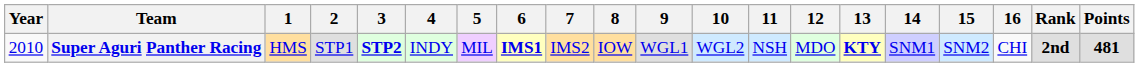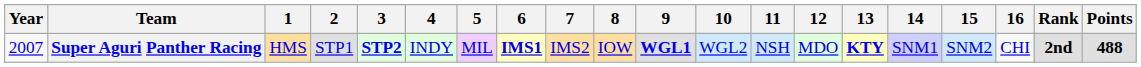 <table class="wikitable" style="text-align:center; font-size:90%">
 <tr>
 <th>Year</th>
 <th>Team</th>
 <th>1</th>
 <th>2</th>
 <th>3</th>
 <th>4</th>
 <th>5</th>
 <th>6</th>
 <th>7</th>
 <th>8</th>
 <th>9</th>
 <th>10</th>
 <th>11</th>
 <th>12</th>
 <th>13</th>
 <th>14</th>
 <th>15</th>
 <th>16</th>
 <th>Rank</th>
 <th>Points</th>
 </tr>
 <tr>
-<td><a href='#'>2010</a></td>
+<td><a href='#'>2007</a></td>
 <th><a href='#'>Super Aguri</a> <a href='#'>Panther Racing</a></th>
 <td style="background:#FFDF9F;"><a href='#'>HMS</a><br></td>
 <td style="background:#DFDFDF;"><a href='#'>STP1</a><br></td>
 <td style="background:#DFFFDF;"><strong><a href='#'>STP2</a><br></strong></td>
 <td style="background:#DFFFDF;"><a href='#'>INDY</a><br></td>
 <td style="background:#EFCFFF;"><a href='#'>MIL</a><br></td>
 <td style="background:#FFFFBF;"><strong><a href='#'>IMS1</a></strong><br></td>
 <td style="background:#FFDF9F;"><a href='#'>IMS2</a><br></td>
 <td style="background:#FFDF9F;"><a href='#'>IOW</a><br></td>
-<td style="background:#DFDFDF;"><a href='#'>WGL1</a><br></td>
+<td style="background:#DFDFDF;"><strong><a href='#'>WGL1</a><br></strong></td>
 <td style="background:#CFEAFF;"><a href='#'>WGL2</a><br></td>
 <td style="background:#CFEAFF;"><a href='#'>NSH</a><br></td>
 <td style="background:#DFFFDF;"><a href='#'>MDO</a><br></td>
 <td style="background:#FFFFBF;"><strong><a href='#'>KTY</a></strong><br></td>
 <td style="background:#CFCFFF;"><a href='#'>SNM1</a><br></td>
 <td style="background:#CFEAFF;"><a href='#'>SNM2</a><br></td>
 <td><a href='#'>CHI</a></td>
 <td style="background:#DFDFDF;"><strong>2nd</strong></td>
-<td style="background:#DFDFDF;"><strong>481</strong></td>
+<td style="background:#DFDFDF;"><strong>488</strong></td>
 </tr>
 </table>
